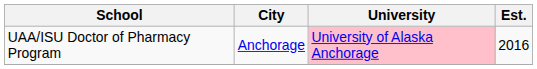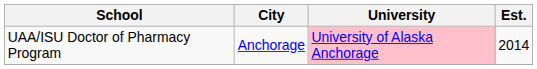 <table class="wikitable sortable">
 <tr>
 <th scope="col">School</th>
 <th scope="col">City</th>
 <th scope="col">University</th>
 <th scope="col">Est.</th>
 </tr>
 <tr>
 <td>UAA/ISU Doctor of Pharmacy Program</td>
 <td><a href='#'>Anchorage</a></td>
 <td style="background: pink;"><a href='#'>University of Alaska Anchorage</a></td>
-<td>2016</td>
+<td>2014</td>
 </tr>
 <tr>
 </tr>
 </table>
